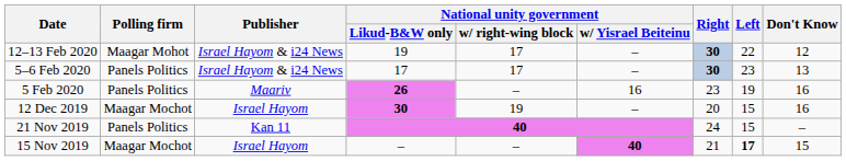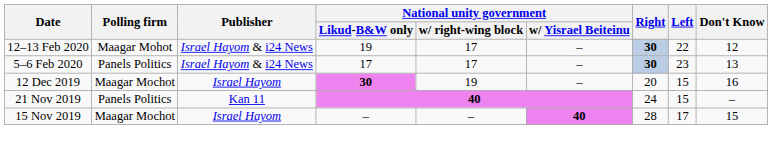 <table class="wikitable sortable" style="text-align:center; font-size:90%; line-height:13px">
 <tr>
 <th rowspan=2>Date</th>
 <th rowspan=2>Polling firm</th>
 <th rowspan=2>Publisher</th>
 <th colspan=3><a href='#'>National unity government</a></th>
 <th rowspan=2><a href='#'>Right</a></th>
 <th rowspan=2><a href='#'>Left</a></th>
 <th rowspan=2>Don't Know</th>
 </tr>
 <tr>
 <th><a href='#'>Likud</a>-<a href='#'>B&W</a> only</th>
 <th>w/ right-wing block</th>
 <th>w/ <a href='#'>Yisrael Beiteinu</a></th>
 </tr>
 <tr>
 <td data-sort-value="2020-02-13">12–13 Feb 2020</td>
 <td>Maagar Mohot</td>
 <td><em><a href='#'>Israel Hayom</a></em> & <a href='#'>i24 News</a></td>
 <td>19</td>
 <td>17</td>
 <td>–</td>
 <td style="background:#BBCDE4"><strong>30</strong></td>
 <td>22</td>
 <td>12</td>
 </tr>
 <tr>
 <td data-sort-value="2020-02-06">5–6 Feb 2020</td>
 <td>Panels Politics</td>
 <td><em><a href='#'>Israel Hayom</a></em> & <a href='#'>i24 News</a></td>
 <td>17</td>
 <td>17</td>
 <td>–</td>
 <td style="background:#BBCDE4"><strong>30</strong></td>
 <td>23</td>
 <td>13</td>
 </tr>
 <tr>
-<td data-sort-value="2020-02-05">5 Feb 2020</td>
-<td>Panels Politics</td>
-<td><em><a href='#'>Maariv</a></em></td>
-<td style="background:Violet"><strong>26</strong></td>
-<td>–</td>
-<td>16</td>
-<td>23</td>
-<td>19</td>
-<td>16</td>
-</tr>
-<tr>
 <td data-sort-value="2019-12-12">12 Dec 2019</td>
 <td>Maagar Mochot</td>
 <td><em><a href='#'>Israel Hayom</a></em></td>
 <td style="background:Violet"><strong>30</strong></td>
 <td>19</td>
 <td>–</td>
 <td>20</td>
 <td>15</td>
 <td>16</td>
 </tr>
 <tr>
 <td data-sort-value="2019-11-21">21 Nov 2019</td>
 <td>Panels Politics</td>
 <td><a href='#'>Kan 11</a></td>
 <td colspan=3 style="background:Violet"><strong>40</strong></td>
 <td>24</td>
 <td>15</td>
 <td>–</td>
 </tr>
 <tr>
 <td data-sort-value="2019-11-15">15 Nov 2019</td>
 <td>Maagar Mochot</td>
 <td><em><a href='#'>Israel Hayom</a></em></td>
 <td>–</td>
 <td>–</td>
 <td style="background:Violet"><strong>40</strong></td>
-<td>21</td>
-<td><strong>17</strong></td>
+<td>28</td>
+<td>17</td>
 <td>15</td>
 </tr>
 </table>
